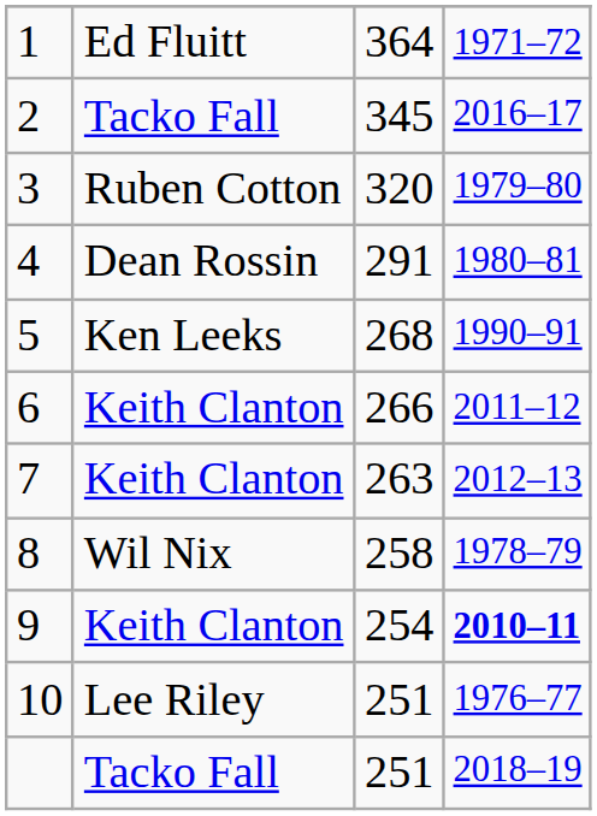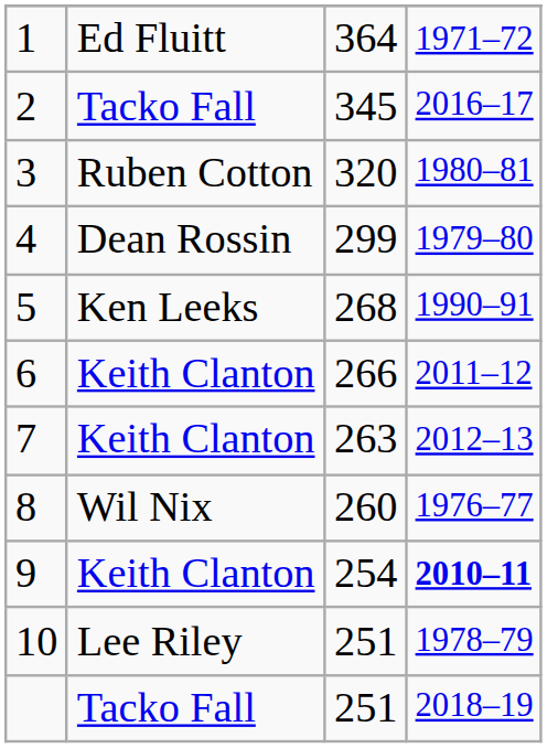 <table class="wikitable">
 <tr>
 </tr>
 <tr>
 <td>1</td>
 <td>Ed Fluitt</td>
 <td>364</td>
 <td style="font-size:80%;"><a href='#'>1971–72</a></td>
 </tr>
 <tr>
 <td>2</td>
 <td><a href='#'>Tacko Fall</a></td>
 <td>345</td>
 <td style="font-size:80%;"><a href='#'>2016–17</a></td>
 </tr>
 <tr>
 <td>3</td>
 <td>Ruben Cotton</td>
 <td>320</td>
-<td style="font-size:80%;"><a href='#'>1979–80</a></td>
+<td style="font-size:80%;"><a href='#'>1980–81</a></td>
 </tr>
 <tr>
 <td>4</td>
 <td>Dean Rossin</td>
-<td>291</td>
-<td style="font-size:80%;"><a href='#'>1980–81</a></td>
+<td>299</td>
+<td style="font-size:80%;"><a href='#'>1979–80</a></td>
 </tr>
 <tr>
 <td>5</td>
 <td>Ken Leeks</td>
 <td>268</td>
 <td style="font-size:80%;"><a href='#'>1990–91</a></td>
 </tr>
 <tr>
 <td>6</td>
 <td><a href='#'>Keith Clanton</a></td>
 <td>266</td>
 <td style="font-size:80%;"><a href='#'>2011–12</a></td>
 </tr>
 <tr>
 <td>7</td>
 <td><a href='#'>Keith Clanton</a></td>
 <td>263</td>
 <td style="font-size:80%;"><a href='#'>2012–13</a></td>
 </tr>
 <tr>
 <td>8</td>
 <td>Wil Nix</td>
-<td>258</td>
-<td style="font-size:80%;"><a href='#'>1978–79</a></td>
+<td>260</td>
+<td style="font-size:80%;"><a href='#'>1976–77</a></td>
 </tr>
 <tr>
 <td>9</td>
 <td><a href='#'>Keith Clanton</a></td>
 <td>254</td>
 <td style="font-size:80%;"><strong><a href='#'>2010–11</a></strong></td>
 </tr>
 <tr>
 <td>10</td>
 <td>Lee Riley</td>
 <td>251</td>
-<td style="font-size:80%;"><a href='#'>1976–77</a></td>
+<td style="font-size:80%;"><a href='#'>1978–79</a></td>
 </tr>
 <tr>
 <td></td>
 <td><a href='#'>Tacko Fall</a></td>
 <td>251</td>
 <td style="font-size:80%;"><a href='#'>2018–19</a></td>
 </tr>
 </table>
